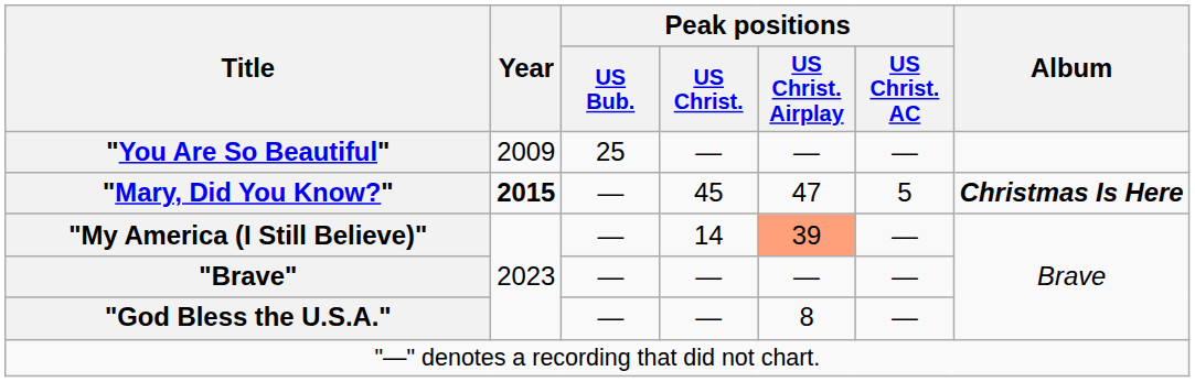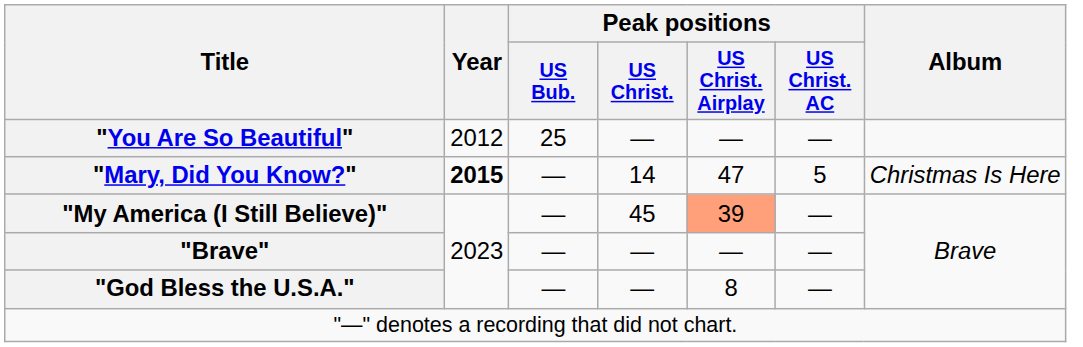 <table class="wikitable plainrowheaders" style="text-align:center;">
 <tr>
 <th rowspan="2" style="width:18em;">Title</th>
 <th rowspan="2" style="width:1em;">Year</th>
 <th colspan="4">Peak positions</th>
 <th rowspan="2">Album</th>
 </tr>
 <tr style="font-size:smaller;">
 <th style="width:4em;"><a href='#'>US<br>Bub.</a><br></th>
 <th style="width:4em;"><a href='#'>US<br>Christ.</a><br></th>
 <th style="width:4em;"><a href='#'>US<br>Christ.<br>Airplay</a><br></th>
 <th style="width:4em;"><a href='#'>US<br>Christ. AC</a><br></th>
 </tr>
 <tr>
 <th scope="row">"<a href='#'>You Are So Beautiful</a>"</th>
-<td>2009</td>
+<td>2012</td>
 <td>25</td>
 <td>—</td>
 <td>—</td>
 <td>—</td>
 <td></td>
 </tr>
 <tr>
 <th scope="row">"<a href='#'>Mary, Did You Know?</a>"</th>
 <td><strong>2015</strong></td>
 <td>—</td>
-<td>45</td>
+<td>14</td>
 <td>47</td>
 <td>5</td>
-<td><strong><em>Christmas Is Here</em></strong></td>
+<td><em>Christmas Is Here</em></td>
 </tr>
 <tr>
 <th scope="row">"My America (I Still Believe)"</th>
 <td rowspan="3">2023</td>
 <td>—</td>
-<td>14</td>
+<td>45</td>
 <td style="background: lightsalmon;">39</td>
 <td>—</td>
 <td rowspan="3"><em>Brave</em></td>
 </tr>
 <tr>
 <th scope="row">"Brave"</th>
 <td>—</td>
 <td>—</td>
 <td>—</td>
 <td>—</td>
 </tr>
 <tr>
 <th scope="row">"God Bless the U.S.A."</th>
 <td>—</td>
 <td>—</td>
 <td>8</td>
 <td>—</td>
 </tr>
 <tr>
 <td colspan="7" style="font-size:90%">"—" denotes a recording that did not chart.</td>
 </tr>
 </table>
